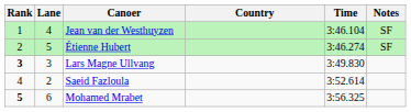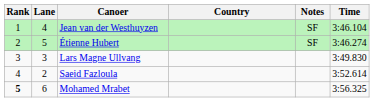 <table class="wikitable" style="text-align:center;">
 <tr>
 <th width=30>Rank</th>
 <th width=30>Lane</th>
 <th width=175>Canoer</th>
 <th width=200>Country</th>
+<th width=50>Notes</th>
 <th width=30>Time</th>
-<th width=50>Notes</th>
 </tr>
 <tr bgcolor=bbf3bb>
 <td>1</td>
 <td>4</td>
 <td align=left><a href='#'>Jean van der Westhuyzen</a></td>
 <td align=left></td>
+<td>SF</td>
 <td>3:46.104</td>
-<td>SF</td>
 </tr>
 <tr bgcolor=bbf3bb>
 <td>2</td>
 <td>5</td>
 <td align=left><a href='#'>Étienne Hubert</a></td>
 <td align=left></td>
+<td>SF</td>
 <td>3:46.274</td>
-<td>SF</td>
 </tr>
 <tr>
-<td><strong>3</strong></td>
+<td>3</td>
 <td>3</td>
 <td align=left><a href='#'>Lars Magne Ullvang</a></td>
 <td align=left></td>
+<td></td>
 <td>3:49.830</td>
-<td></td>
 </tr>
 <tr>
 <td>4</td>
 <td>2</td>
 <td align=left><a href='#'>Saeid Fazloula</a></td>
 <td align=left></td>
+<td></td>
 <td>3:52.614</td>
-<td></td>
 </tr>
 <tr>
 <td><strong>5</strong></td>
 <td>6</td>
 <td align=left><a href='#'>Mohamed Mrabet</a></td>
 <td align=left></td>
+<td></td>
 <td>3:56.325</td>
-<td></td>
 </tr>
 </table>
